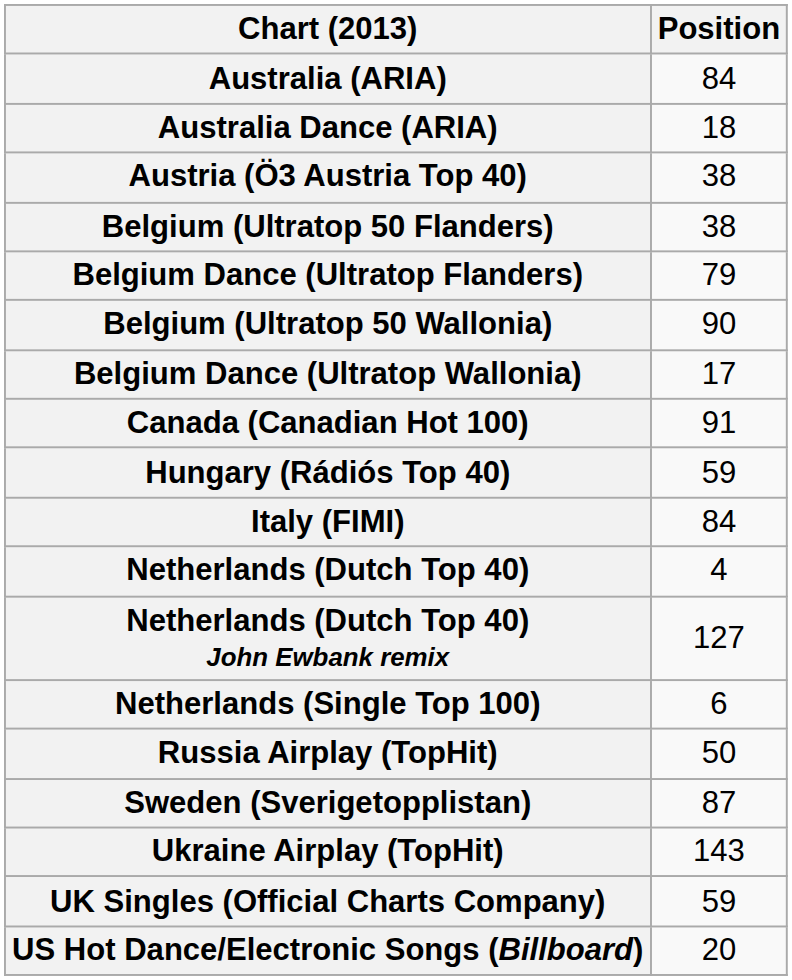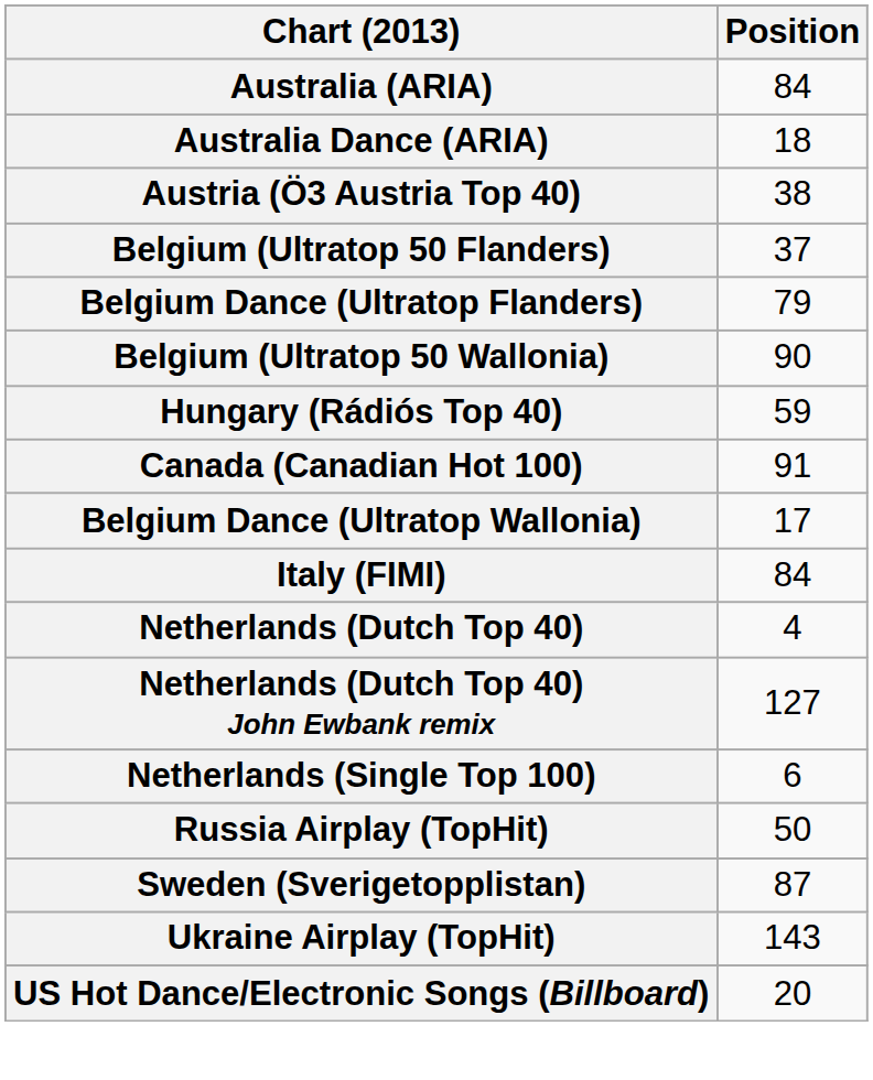 <table class="wikitable plainrowheaders sortable" style="text-align:center">
 <tr>
 <th scope="col">Chart (2013)</th>
 <th scope="col">Position</th>
 </tr>
 <tr>
 <th scope="row">Australia (ARIA)</th>
 <td style="text-align:center;">84</td>
 </tr>
 <tr>
 <th scope="row">Australia Dance (ARIA)</th>
 <td style="text-align:center;">18</td>
 </tr>
 <tr>
 <th scope="row">Austria (Ö3 Austria Top 40)</th>
 <td style="text-align:center;">38</td>
 </tr>
 <tr>
 <th scope="row">Belgium (Ultratop 50 Flanders)</th>
-<td style="text-align:center;">38</td>
+<td style="text-align:center;">37</td>
 </tr>
 <tr>
 <th scope="row">Belgium Dance (Ultratop Flanders)</th>
 <td style="text-align:center;">79</td>
 </tr>
 <tr>
 <th scope="row">Belgium (Ultratop 50 Wallonia)</th>
 <td style="text-align:center;">90</td>
 </tr>
 <tr>
-<th scope="row">Belgium Dance (Ultratop Wallonia)</th>
-<td style="text-align:center;">17</td>
+<th scope="row">Hungary (Rádiós Top 40)</th>
+<td style="text-align:center;">59</td>
 </tr>
 <tr>
 <th scope="row">Canada (Canadian Hot 100)</th>
 <td style="text-align:center;">91</td>
 </tr>
 <tr>
-<th scope="row">Hungary (Rádiós Top 40)</th>
-<td style="text-align:center;">59</td>
+<th scope="row">Belgium Dance (Ultratop Wallonia)</th>
+<td style="text-align:center;">17</td>
 </tr>
 <tr>
 <th scope="row">Italy (FIMI)</th>
 <td style="text-align:center;">84</td>
 </tr>
 <tr>
 <th scope="row">Netherlands (Dutch Top 40)</th>
 <td style="text-align:center;">4</td>
 </tr>
 <tr>
 <th scope="row">Netherlands (Dutch Top 40)<br><small><em>John Ewbank remix</em></small></th>
 <td align="center">127</td>
 </tr>
 <tr>
 <th scope="row">Netherlands (Single Top 100)</th>
 <td style="text-align:center;">6</td>
 </tr>
 <tr>
 <th scope="row">Russia Airplay (TopHit)</th>
 <td style="text-align:center;">50</td>
 </tr>
 <tr>
 <th scope="row">Sweden (Sverigetopplistan)</th>
 <td style="text-align:center;">87</td>
 </tr>
 <tr>
 <th scope="row">Ukraine Airplay (TopHit)</th>
 <td style="text-align:center;">143</td>
 </tr>
 <tr>
-<th scope="row">UK Singles (Official Charts Company)</th>
-<td style="text-align:center;">59</td>
-</tr>
-<tr>
 <th scope="row">US Hot Dance/Electronic Songs (<em>Billboard</em>)</th>
 <td style="text-align:center;">20</td>
 </tr>
 </table>
